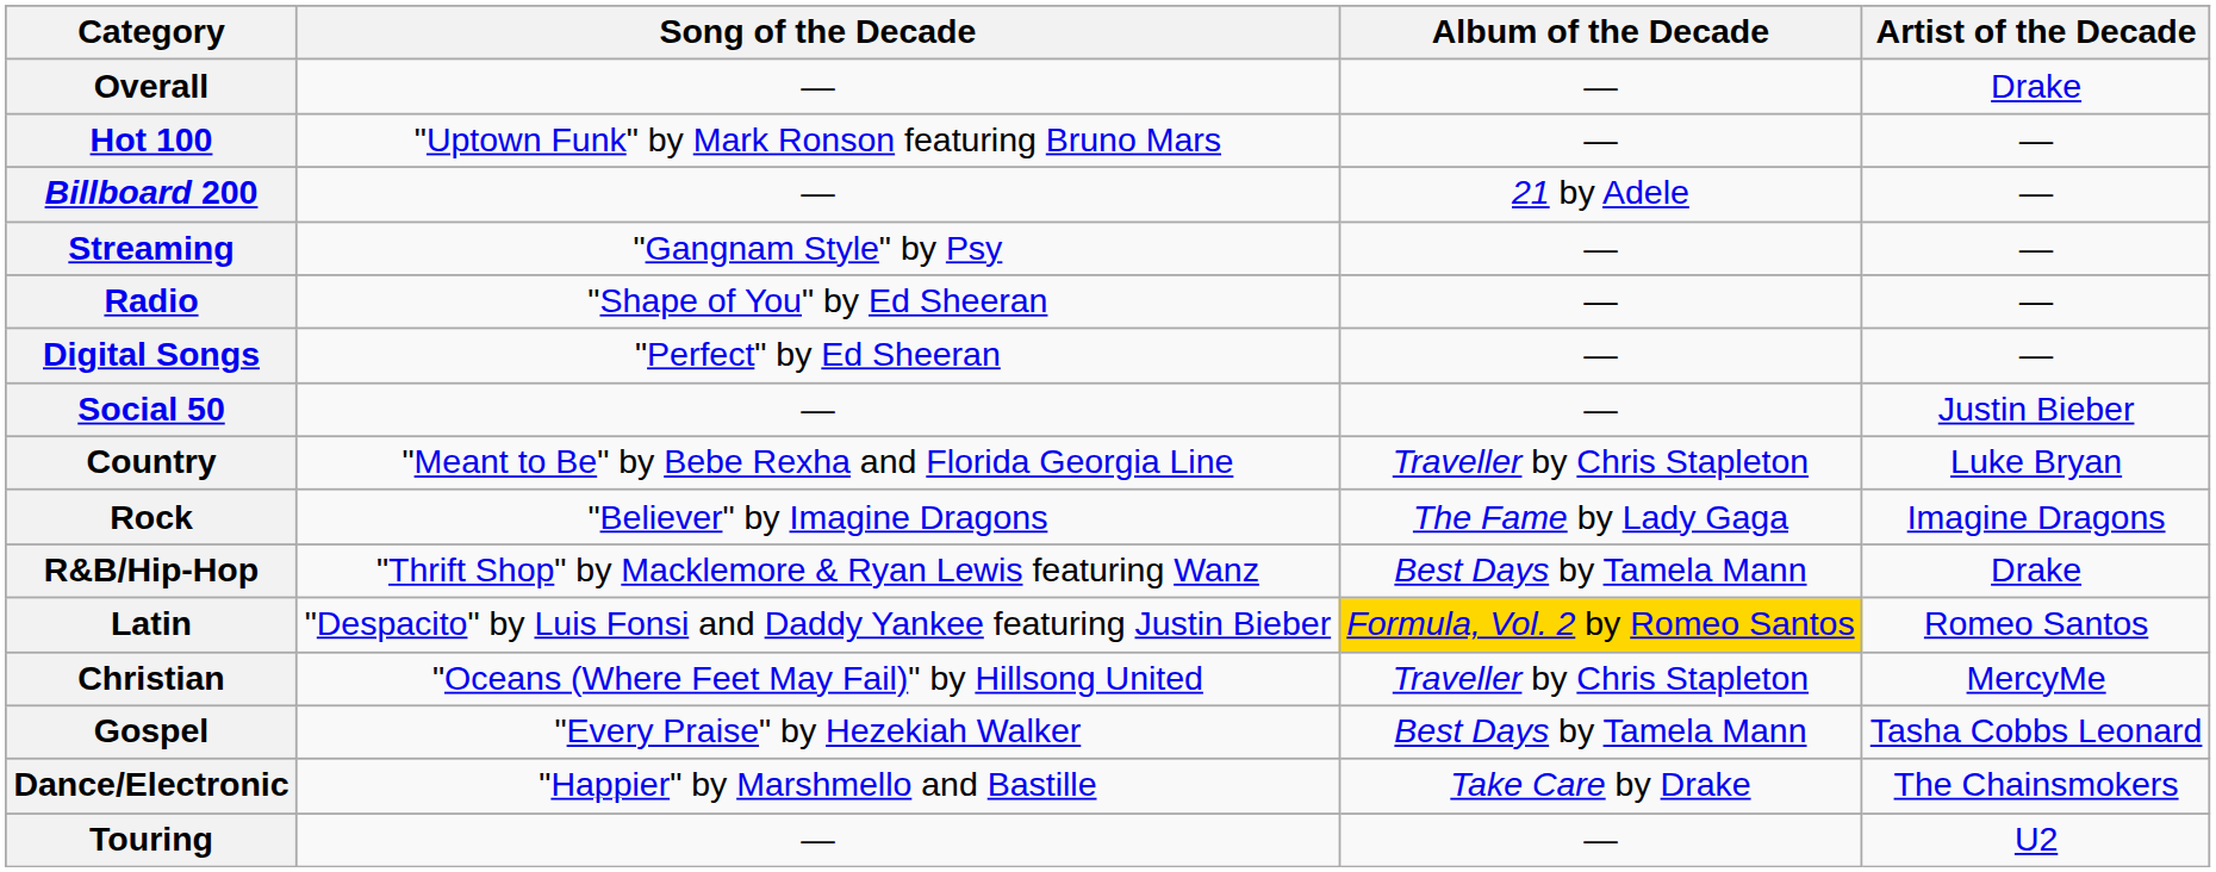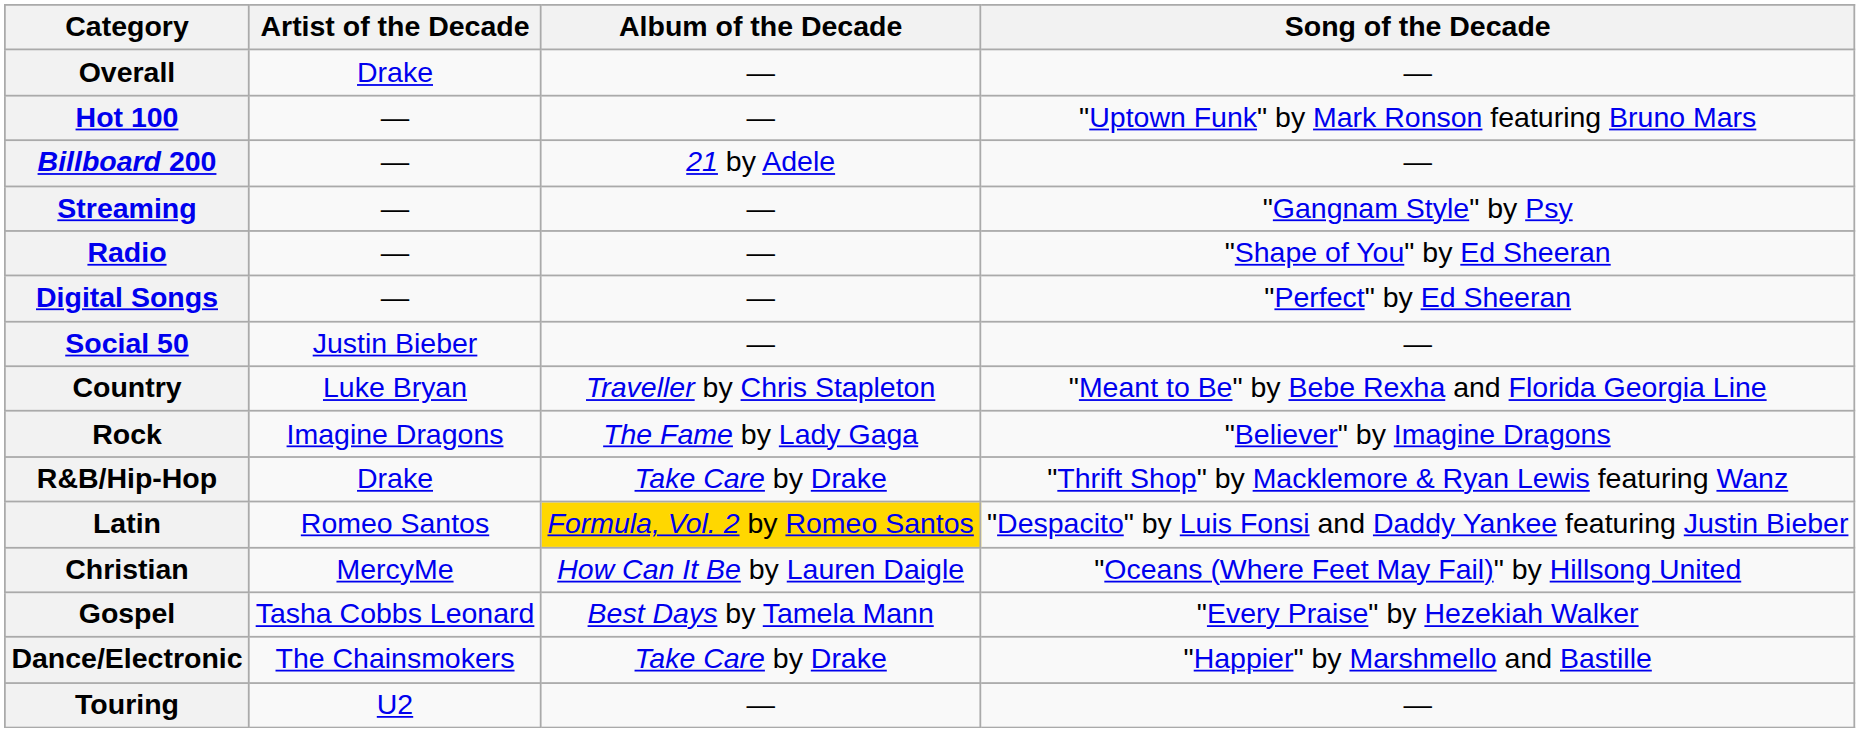 <table class="wikitable sortable plainrowheaders" style="text-align:center;">
 <tr>
 <th>Category</th>
+<th>Artist of the Decade</th>
+<th>Album of the Decade</th>
 <th>Song of the Decade</th>
-<th>Album of the Decade</th>
-<th>Artist of the Decade</th>
 </tr>
 <tr>
 <th scope="row">Overall</th>
+<td><a href='#'>Drake</a></td>
 <td>—</td>
 <td>—</td>
-<td><a href='#'>Drake</a></td>
 </tr>
 <tr>
 <th scope="row"><a href='#'>Hot 100</a></th>
-<td>"<a href='#'>Uptown Funk</a>" by <a href='#'>Mark Ronson</a> featuring <a href='#'>Bruno Mars</a></td>
 <td>—</td>
 <td>—</td>
+<td>"<a href='#'>Uptown Funk</a>" by <a href='#'>Mark Ronson</a> featuring <a href='#'>Bruno Mars</a></td>
 </tr>
 <tr>
 <th scope="row"><a href='#'><em>Billboard</em> 200</a></th>
 <td>—</td>
 <td><em><a href='#'>21</a></em> by <a href='#'>Adele</a></td>
 <td>—</td>
 </tr>
 <tr>
 <th scope="row"><a href='#'>Streaming</a></th>
+<td>—</td>
+<td>—</td>
 <td>"<a href='#'>Gangnam Style</a>" by <a href='#'>Psy</a></td>
+</tr>
+<tr>
+<th scope="row"><a href='#'>Radio</a></th>
+<td>—</td>
+<td>—</td>
+<td>"<a href='#'>Shape of You</a>" by <a href='#'>Ed Sheeran</a></td>
+</tr>
+<tr>
+<th scope="row"><a href='#'>Digital Songs</a></th>
+<td>—</td>
+<td>—</td>
+<td>"<a href='#'>Perfect</a>" by <a href='#'>Ed Sheeran</a></td>
+</tr>
+<tr>
+<th scope="row"><a href='#'>Social 50</a></th>
+<td><a href='#'>Justin Bieber</a></td>
 <td>—</td>
 <td>—</td>
 </tr>
 <tr>
-<th scope="row"><a href='#'>Radio</a></th>
-<td>"<a href='#'>Shape of You</a>" by <a href='#'>Ed Sheeran</a></td>
+<th scope="row">Country</th>
+<td><a href='#'>Luke Bryan</a></td>
+<td><em><a href='#'>Traveller</a></em> by <a href='#'>Chris Stapleton</a></td>
+<td>"<a href='#'>Meant to Be</a>" by <a href='#'>Bebe Rexha</a> and <a href='#'>Florida Georgia Line</a></td>
+</tr>
+<tr>
+<th scope="row">Rock</th>
+<td><a href='#'>Imagine Dragons</a></td>
+<td><em><a href='#'>The Fame</a></em> by <a href='#'>Lady Gaga</a></td>
+<td>"<a href='#'>Believer</a>" by <a href='#'>Imagine Dragons</a></td>
+</tr>
+<tr>
+<th scope="row">R&B/Hip-Hop</th>
+<td><a href='#'>Drake</a></td>
+<td><em><a href='#'>Take Care</a></em> by <a href='#'>Drake</a></td>
+<td>"<a href='#'>Thrift Shop</a>" by <a href='#'>Macklemore & Ryan Lewis</a> featuring <a href='#'>Wanz</a></td>
+</tr>
+<tr>
+<th scope="row">Latin</th>
+<td><a href='#'>Romeo Santos</a></td>
+<td style="background: gold;"><em><a href='#'>Formula, Vol. 2</a></em> by <a href='#'>Romeo Santos</a></td>
+<td>"<a href='#'>Despacito</a>" by <a href='#'>Luis Fonsi</a> and <a href='#'>Daddy Yankee</a> featuring <a href='#'>Justin Bieber</a></td>
+</tr>
+<tr>
+<th scope="row">Christian</th>
+<td><a href='#'>MercyMe</a></td>
+<td><em><a href='#'>How Can It Be</a></em> by <a href='#'>Lauren Daigle</a></td>
+<td>"<a href='#'>Oceans (Where Feet May Fail)</a>" by <a href='#'>Hillsong United</a></td>
+</tr>
+<tr>
+<th scope="row">Gospel</th>
+<td><a href='#'>Tasha Cobbs Leonard</a></td>
+<td><em><a href='#'>Best Days</a></em> by <a href='#'>Tamela Mann</a></td>
+<td>"<a href='#'>Every Praise</a>" by <a href='#'>Hezekiah Walker</a></td>
+</tr>
+<tr>
+<th scope="row">Dance/Electronic</th>
+<td><a href='#'>The Chainsmokers</a></td>
+<td><em><a href='#'>Take Care</a></em> by <a href='#'>Drake</a></td>
+<td>"<a href='#'>Happier</a>" by <a href='#'>Marshmello</a> and <a href='#'>Bastille</a></td>
+</tr>
+<tr>
+<th scope="row">Touring</th>
+<td><a href='#'>U2</a></td>
 <td>—</td>
 <td>—</td>
 </tr>
-<tr>
-<th scope="row"><a href='#'>Digital Songs</a></th>
-<td>"<a href='#'>Perfect</a>" by <a href='#'>Ed Sheeran</a></td>
-<td>—</td>
-<td>—</td>
-</tr>
-<tr>
-<th scope="row"><a href='#'>Social 50</a></th>
-<td>—</td>
-<td>—</td>
-<td><a href='#'>Justin Bieber</a></td>
-</tr>
-<tr>
-<th scope="row">Country</th>
-<td>"<a href='#'>Meant to Be</a>" by <a href='#'>Bebe Rexha</a> and <a href='#'>Florida Georgia Line</a></td>
-<td><em><a href='#'>Traveller</a></em> by <a href='#'>Chris Stapleton</a></td>
-<td><a href='#'>Luke Bryan</a></td>
-</tr>
-<tr>
-<th scope="row">Rock</th>
-<td>"<a href='#'>Believer</a>" by <a href='#'>Imagine Dragons</a></td>
-<td><em><a href='#'>The Fame</a></em> by <a href='#'>Lady Gaga</a></td>
-<td><a href='#'>Imagine Dragons</a></td>
-</tr>
-<tr>
-<th scope="row">R&B/Hip-Hop</th>
-<td>"<a href='#'>Thrift Shop</a>" by <a href='#'>Macklemore & Ryan Lewis</a> featuring <a href='#'>Wanz</a></td>
-<td><em><a href='#'>Best Days</a></em> by <a href='#'>Tamela Mann</a></td>
-<td><a href='#'>Drake</a></td>
-</tr>
-<tr>
-<th scope="row">Latin</th>
-<td>"<a href='#'>Despacito</a>" by <a href='#'>Luis Fonsi</a> and <a href='#'>Daddy Yankee</a> featuring <a href='#'>Justin Bieber</a></td>
-<td style="background: gold;"><em><a href='#'>Formula, Vol. 2</a></em> by <a href='#'>Romeo Santos</a></td>
-<td><a href='#'>Romeo Santos</a></td>
-</tr>
-<tr>
-<th scope="row">Christian</th>
-<td>"<a href='#'>Oceans (Where Feet May Fail)</a>" by <a href='#'>Hillsong United</a></td>
-<td><em><a href='#'>Traveller</a></em> by <a href='#'>Chris Stapleton</a></td>
-<td><a href='#'>MercyMe</a></td>
-</tr>
-<tr>
-<th scope="row">Gospel</th>
-<td>"<a href='#'>Every Praise</a>" by <a href='#'>Hezekiah Walker</a></td>
-<td><em><a href='#'>Best Days</a></em> by <a href='#'>Tamela Mann</a></td>
-<td><a href='#'>Tasha Cobbs Leonard</a></td>
-</tr>
-<tr>
-<th scope="row">Dance/Electronic</th>
-<td>"<a href='#'>Happier</a>" by <a href='#'>Marshmello</a> and <a href='#'>Bastille</a></td>
-<td><em><a href='#'>Take Care</a></em> by <a href='#'>Drake</a></td>
-<td><a href='#'>The Chainsmokers</a></td>
-</tr>
-<tr>
-<th scope="row">Touring</th>
-<td>—</td>
-<td>—</td>
-<td><a href='#'>U2</a></td>
-</tr>
 </table>
